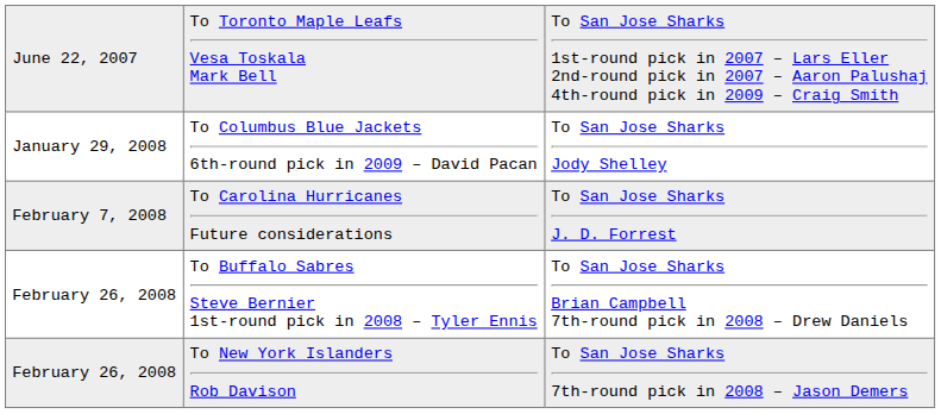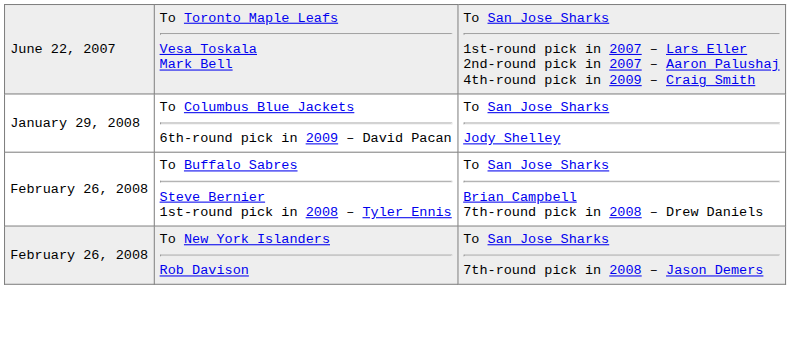 <table border="1" style="border-collapse:collapse;"  cellpadding="5">
 <tr style="background:#eee;">
 <td>June 22, 2007<br></td>
 <td valign="top">To <a href='#'>Toronto Maple Leafs</a> <hr><a href='#'>Vesa Toskala</a> <br> <a href='#'>Mark Bell</a></td>
 <td valign="top">To <a href='#'>San Jose Sharks</a> <hr>1st-round pick in <a href='#'>2007</a> – <a href='#'>Lars Eller</a> <br> 2nd-round pick in <a href='#'>2007</a> – <a href='#'>Aaron Palushaj</a> <br> 4th-round pick in <a href='#'>2009</a> – <a href='#'>Craig Smith</a></td>
 </tr>
 <tr style="background:#fff;">
 <td>January 29, 2008<br></td>
 <td valign="top">To <a href='#'>Columbus Blue Jackets</a> <hr>6th-round pick in <a href='#'>2009</a> – David Pacan</td>
 <td valign="top">To <a href='#'>San Jose Sharks</a> <hr><a href='#'>Jody Shelley</a></td>
-</tr>
-<tr style="background:#eee;">
-<td>February 7, 2008<br></td>
-<td valign="top">To <a href='#'>Carolina Hurricanes</a> <hr>Future considerations</td>
-<td valign="top">To <a href='#'>San Jose Sharks</a> <hr><a href='#'>J. D. Forrest</a></td>
 </tr>
 <tr style="background:#fff;">
 <td>February 26, 2008<br></td>
 <td valign="top">To <a href='#'>Buffalo Sabres</a> <hr> <a href='#'>Steve Bernier</a> <br> 1st-round pick in <a href='#'>2008</a> – <a href='#'>Tyler Ennis</a></td>
 <td valign="top">To <a href='#'>San Jose Sharks</a> <hr> <a href='#'>Brian Campbell</a> <br> 7th-round pick in <a href='#'>2008</a> – Drew Daniels</td>
 </tr>
 <tr style="background:#eee;">
 <td>February 26, 2008<br></td>
 <td valign="top">To <a href='#'>New York Islanders</a> <hr> <a href='#'>Rob Davison</a></td>
 <td valign="top">To <a href='#'>San Jose Sharks</a> <hr> 7th-round pick in <a href='#'>2008</a> – <a href='#'>Jason Demers</a></td>
 </tr>
 </table>
